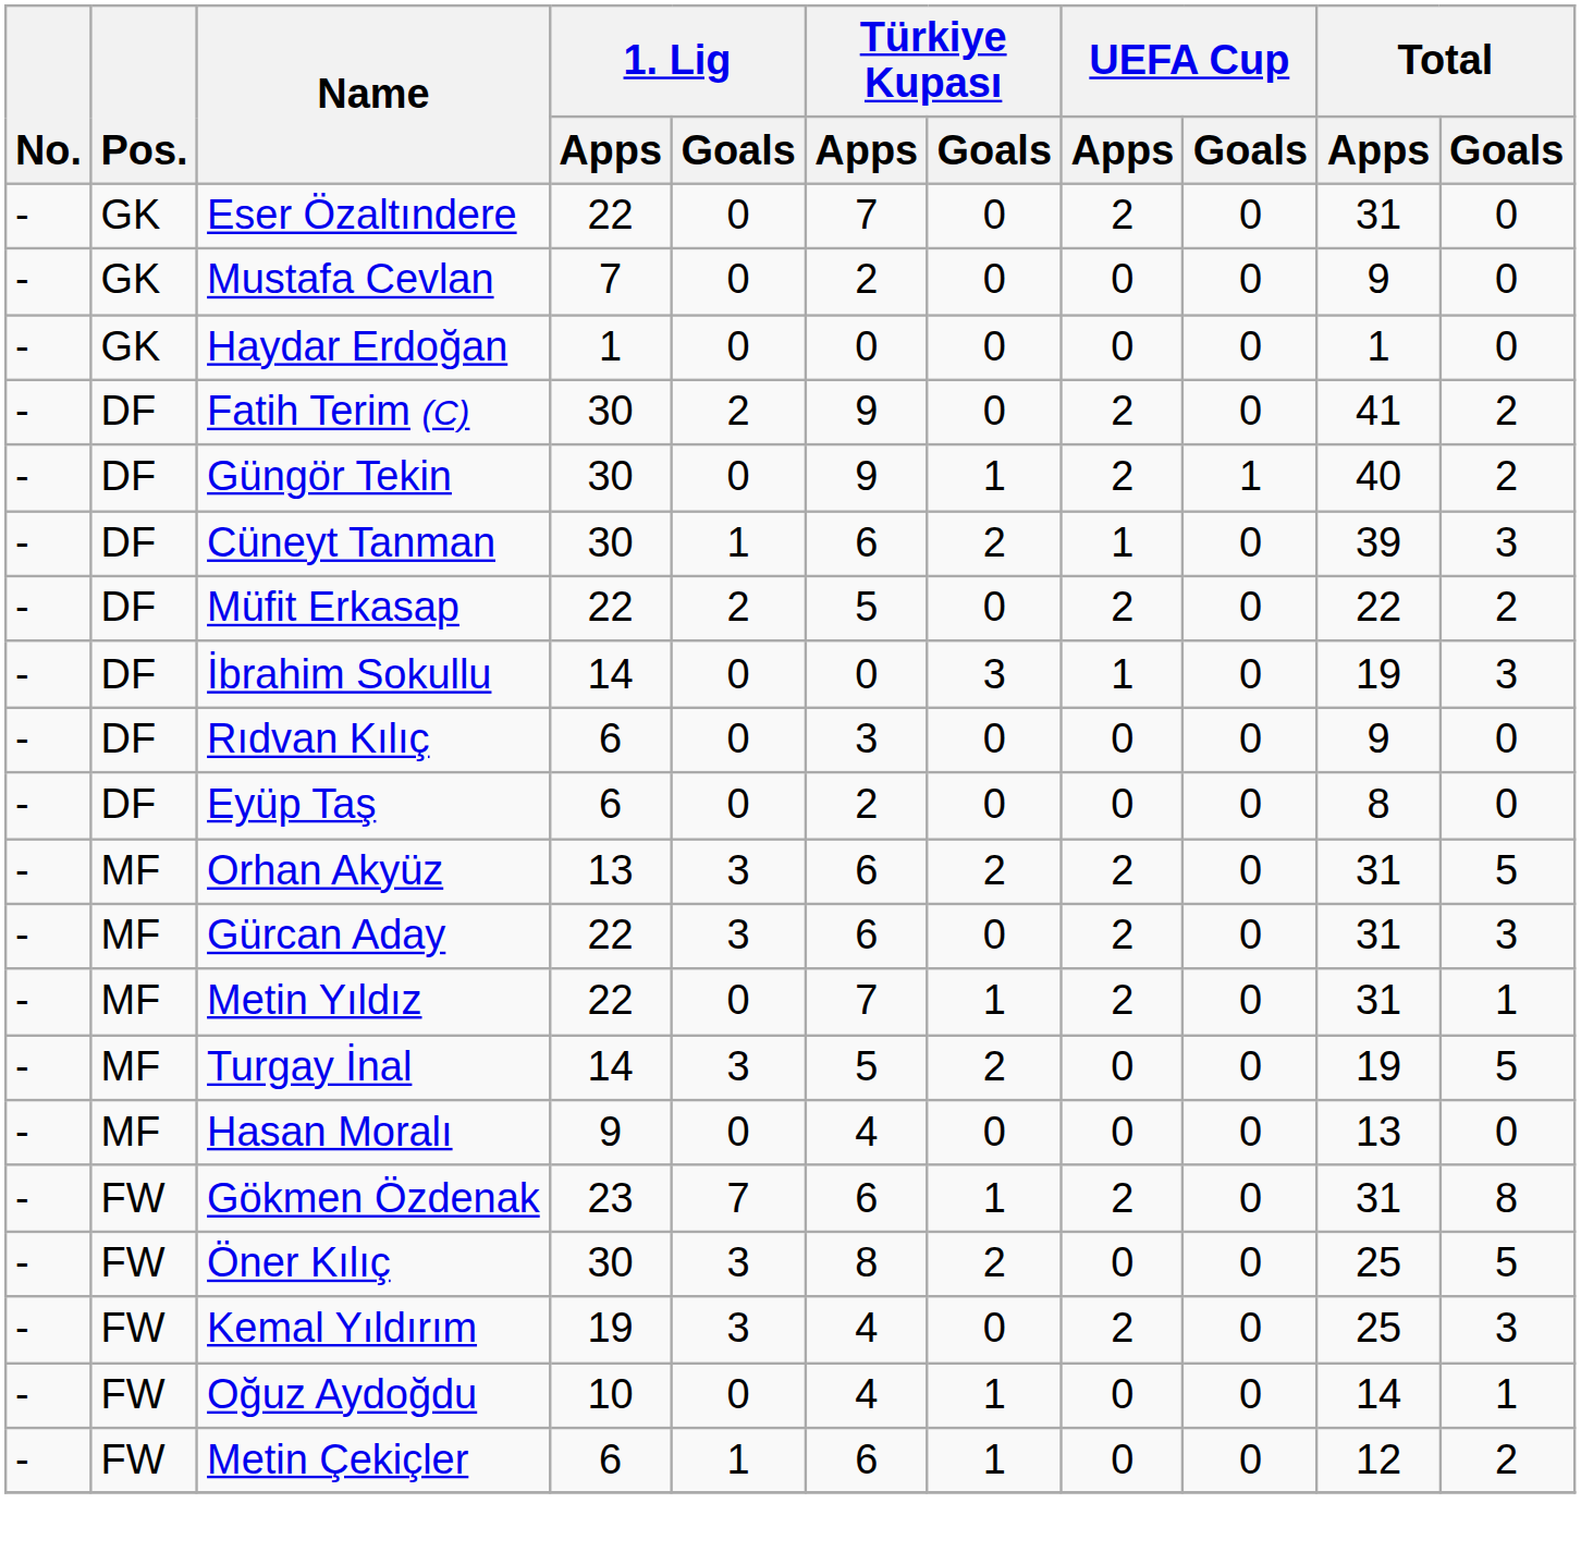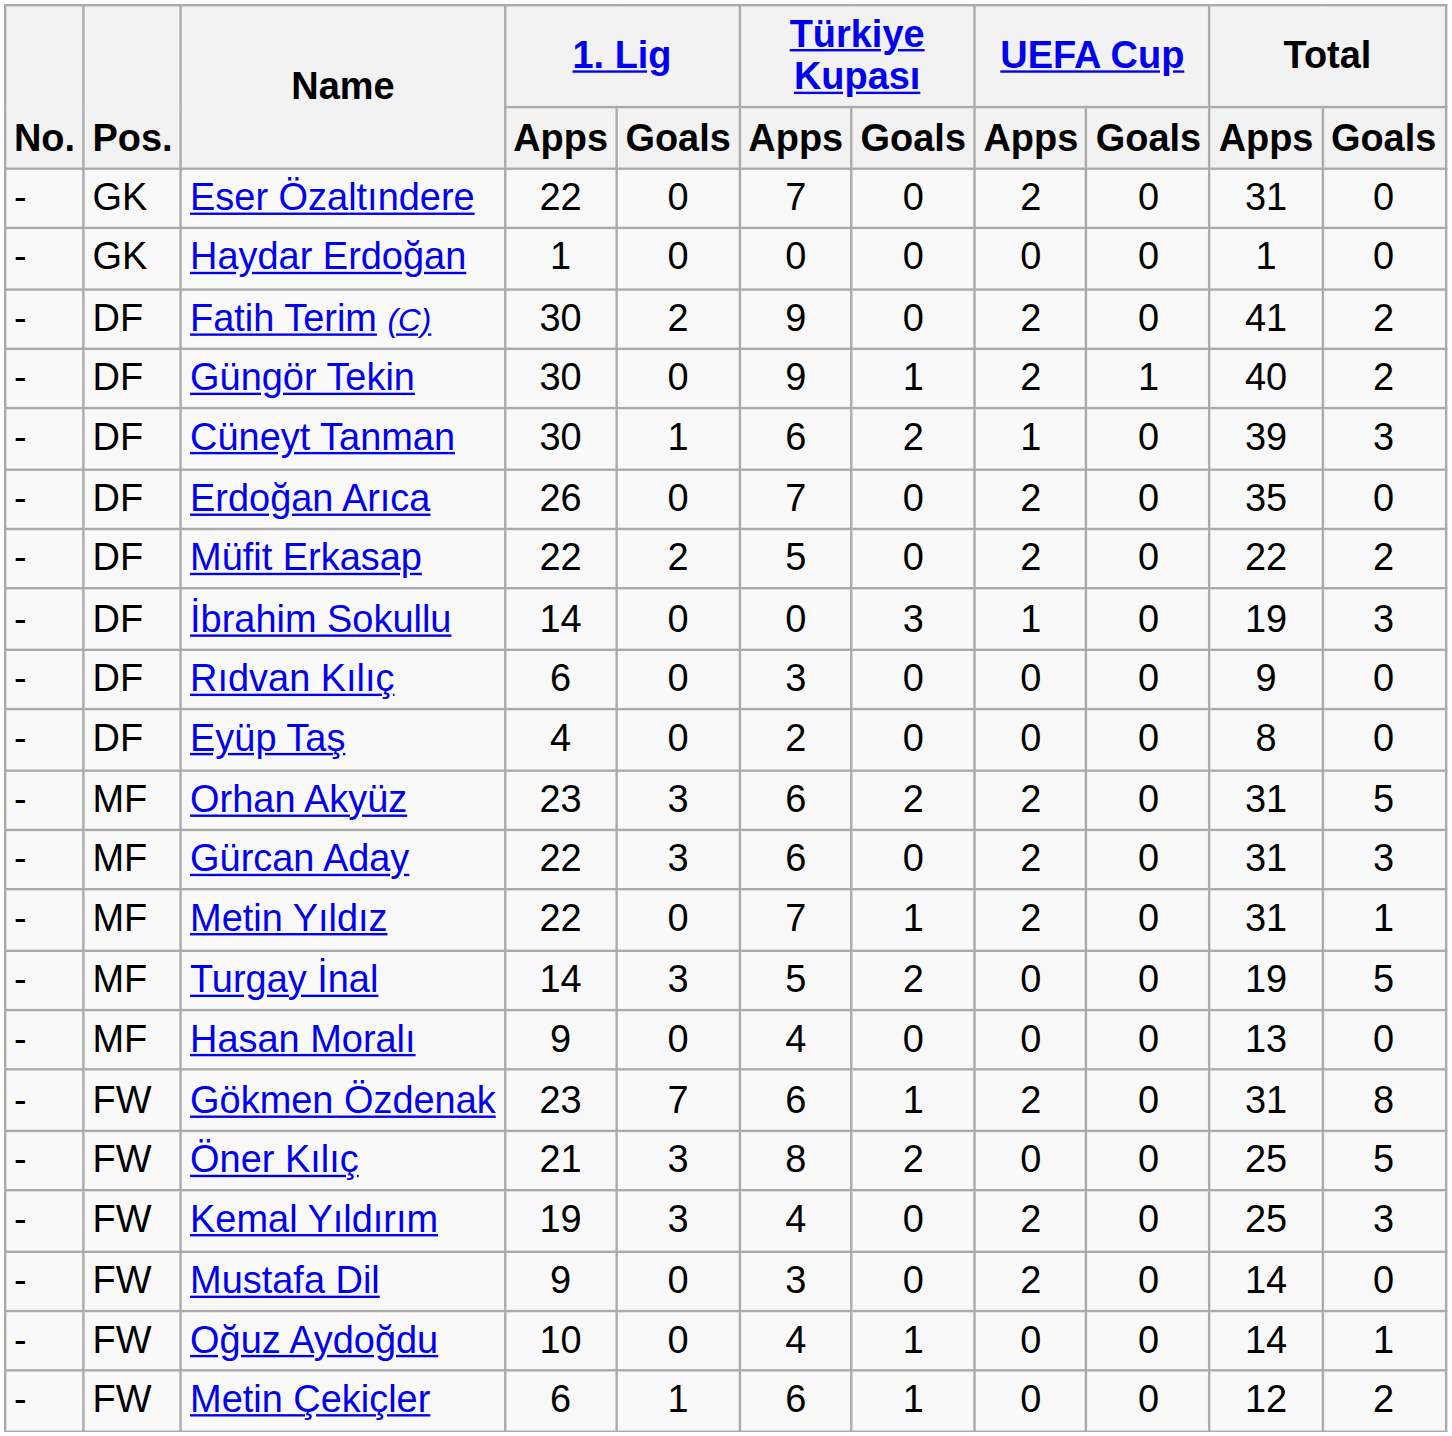 <table class="wikitable" style="text-align:center">
 <tr>
 <th rowspan="2" valign="bottom">No.</th>
 <th rowspan="2" valign="bottom">Pos.</th>
 <th rowspan="2">Name</th>
 <th colspan="2" width="85"><a href='#'>1. Lig</a></th>
 <th colspan="2" width="85"><a href='#'>Türkiye Kupası</a></th>
 <th colspan="2" width="85"><a href='#'>UEFA Cup</a></th>
 <th colspan="2" width="85">Total</th>
 </tr>
 <tr>
 <th>Apps</th>
 <th>Goals</th>
 <th>Apps</th>
 <th>Goals</th>
 <th>Apps</th>
 <th>Goals</th>
 <th>Apps</th>
 <th>Goals</th>
 </tr>
 <tr>
 <td align="left">-</td>
 <td align="left">GK</td>
 <td align="left"> <a href='#'>Eser Özaltındere</a></td>
 <td>22</td>
 <td>0</td>
 <td>7</td>
 <td>0</td>
 <td>2</td>
 <td>0</td>
 <td>31</td>
-<td>0</td>
-</tr>
-<tr>
-<td align="left">-</td>
-<td align="left">GK</td>
-<td align="left"> <a href='#'>Mustafa Cevlan</a></td>
-<td>7</td>
-<td>0</td>
-<td>2</td>
-<td>0</td>
-<td>0</td>
-<td>0</td>
-<td>9</td>
 <td>0</td>
 </tr>
 <tr>
 <td align="left">-</td>
 <td align="left">GK</td>
 <td align="left"> <a href='#'>Haydar Erdoğan</a></td>
 <td>1</td>
 <td>0</td>
 <td>0</td>
 <td>0</td>
 <td>0</td>
 <td>0</td>
 <td>1</td>
 <td>0</td>
 </tr>
 <tr>
 <td align="left">-</td>
 <td align="left">DF</td>
 <td align="left"> <a href='#'>Fatih Terim</a> <small><em><a href='#'>(C)</a></em></small></td>
 <td>30</td>
 <td>2</td>
 <td>9</td>
 <td>0</td>
 <td>2</td>
 <td>0</td>
 <td>41</td>
 <td>2</td>
 </tr>
 <tr>
 <td align="left">-</td>
 <td align="left">DF</td>
 <td align="left"> <a href='#'>Güngör Tekin</a></td>
 <td>30</td>
 <td>0</td>
 <td>9</td>
 <td>1</td>
 <td>2</td>
 <td>1</td>
 <td>40</td>
 <td>2</td>
 </tr>
 <tr>
 <td align="left">-</td>
 <td align="left">DF</td>
 <td align="left"> <a href='#'>Cüneyt Tanman</a></td>
 <td>30</td>
 <td>1</td>
 <td>6</td>
 <td>2</td>
 <td>1</td>
 <td>0</td>
 <td>39</td>
 <td>3</td>
 </tr>
 <tr>
 <td align="left">-</td>
 <td align="left">DF</td>
+<td align="left"> <a href='#'>Erdoğan Arıca</a></td>
+<td>26</td>
+<td>0</td>
+<td>7</td>
+<td>0</td>
+<td>2</td>
+<td>0</td>
+<td>35</td>
+<td>0</td>
+</tr>
+<tr>
+<td align="left">-</td>
+<td align="left">DF</td>
 <td align="left"> <a href='#'>Müfit Erkasap</a></td>
 <td>22</td>
 <td>2</td>
 <td>5</td>
 <td>0</td>
 <td>2</td>
 <td>0</td>
 <td>22</td>
 <td>2</td>
 </tr>
 <tr>
 <td align="left">-</td>
 <td align="left">DF</td>
 <td align="left"> <a href='#'>İbrahim Sokullu</a></td>
 <td>14</td>
 <td>0</td>
 <td>0</td>
 <td>3</td>
 <td>1</td>
 <td>0</td>
 <td>19</td>
 <td>3</td>
 </tr>
 <tr>
 <td align="left">-</td>
 <td align="left">DF</td>
 <td align="left"> <a href='#'>Rıdvan Kılıç</a></td>
 <td>6</td>
 <td>0</td>
 <td>3</td>
 <td>0</td>
 <td>0</td>
 <td>0</td>
 <td>9</td>
 <td>0</td>
 </tr>
 <tr>
 <td align="left">-</td>
 <td align="left">DF</td>
 <td align="left"> <a href='#'>Eyüp Taş</a></td>
-<td>6</td>
+<td>4</td>
 <td>0</td>
 <td>2</td>
 <td>0</td>
 <td>0</td>
 <td>0</td>
 <td>8</td>
 <td>0</td>
 </tr>
 <tr>
 <td align="left">-</td>
 <td align="left">MF</td>
 <td align="left"> <a href='#'>Orhan Akyüz</a></td>
-<td>13</td>
+<td>23</td>
 <td>3</td>
 <td>6</td>
 <td>2</td>
 <td>2</td>
 <td>0</td>
 <td>31</td>
 <td>5</td>
 </tr>
 <tr>
 <td align="left">-</td>
 <td align="left">MF</td>
 <td align="left"> <a href='#'>Gürcan Aday</a></td>
 <td>22</td>
 <td>3</td>
 <td>6</td>
 <td>0</td>
 <td>2</td>
 <td>0</td>
 <td>31</td>
 <td>3</td>
 </tr>
 <tr>
 <td align="left">-</td>
 <td align="left">MF</td>
 <td align="left"> <a href='#'>Metin Yıldız</a></td>
 <td>22</td>
 <td>0</td>
 <td>7</td>
 <td>1</td>
 <td>2</td>
 <td>0</td>
 <td>31</td>
 <td>1</td>
 </tr>
 <tr>
 <td align="left">-</td>
 <td align="left">MF</td>
 <td align="left"> <a href='#'>Turgay İnal</a></td>
 <td>14</td>
 <td>3</td>
 <td>5</td>
 <td>2</td>
 <td>0</td>
 <td>0</td>
 <td>19</td>
 <td>5</td>
 </tr>
 <tr>
 <td align="left">-</td>
 <td align="left">MF</td>
 <td align="left"> <a href='#'>Hasan Moralı</a></td>
 <td>9</td>
 <td>0</td>
 <td>4</td>
 <td>0</td>
 <td>0</td>
 <td>0</td>
 <td>13</td>
 <td>0</td>
 </tr>
 <tr>
 <td align="left">-</td>
 <td align="left">FW</td>
 <td align="left"> <a href='#'>Gökmen Özdenak</a></td>
 <td>23</td>
 <td>7</td>
 <td>6</td>
 <td>1</td>
 <td>2</td>
 <td>0</td>
 <td>31</td>
 <td>8</td>
 </tr>
 <tr>
 <td align="left">-</td>
 <td align="left">FW</td>
 <td align="left"> <a href='#'>Öner Kılıç</a></td>
-<td>30</td>
+<td>21</td>
 <td>3</td>
 <td>8</td>
 <td>2</td>
 <td>0</td>
 <td>0</td>
 <td>25</td>
 <td>5</td>
 </tr>
 <tr>
 <td align="left">-</td>
 <td align="left">FW</td>
 <td align="left"> <a href='#'>Kemal Yıldırım</a></td>
 <td>19</td>
 <td>3</td>
 <td>4</td>
 <td>0</td>
 <td>2</td>
 <td>0</td>
 <td>25</td>
 <td>3</td>
+</tr>
+<tr>
+<td align="left">-</td>
+<td align="left">FW</td>
+<td align="left"> <a href='#'>Mustafa Dil</a></td>
+<td>9</td>
+<td>0</td>
+<td>3</td>
+<td>0</td>
+<td>2</td>
+<td>0</td>
+<td>14</td>
+<td>0</td>
 </tr>
 <tr>
 <td align="left">-</td>
 <td align="left">FW</td>
 <td align="left"> <a href='#'>Oğuz Aydoğdu</a></td>
 <td>10</td>
 <td>0</td>
 <td>4</td>
 <td>1</td>
 <td>0</td>
 <td>0</td>
 <td>14</td>
 <td>1</td>
 </tr>
 <tr>
 <td align="left">-</td>
 <td align="left">FW</td>
 <td align="left"> <a href='#'>Metin Çekiçler</a></td>
 <td>6</td>
 <td>1</td>
 <td>6</td>
 <td>1</td>
 <td>0</td>
 <td>0</td>
 <td>12</td>
 <td>2</td>
 </tr>
 <tr>
 </tr>
 </table>
